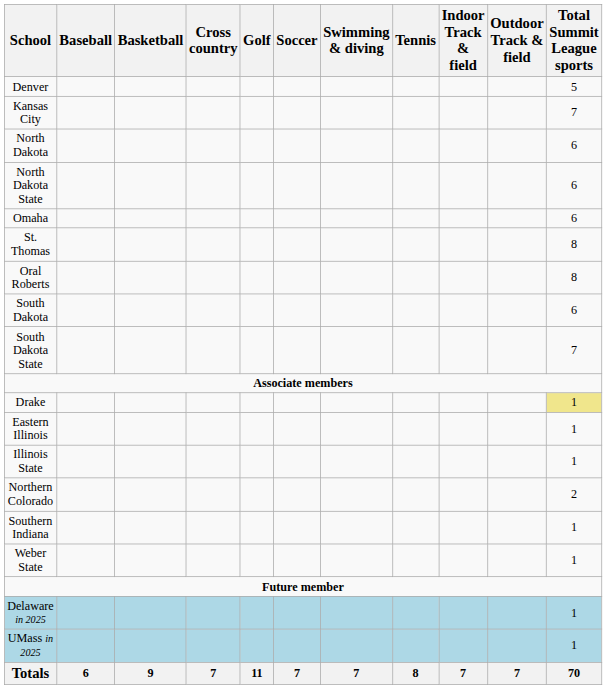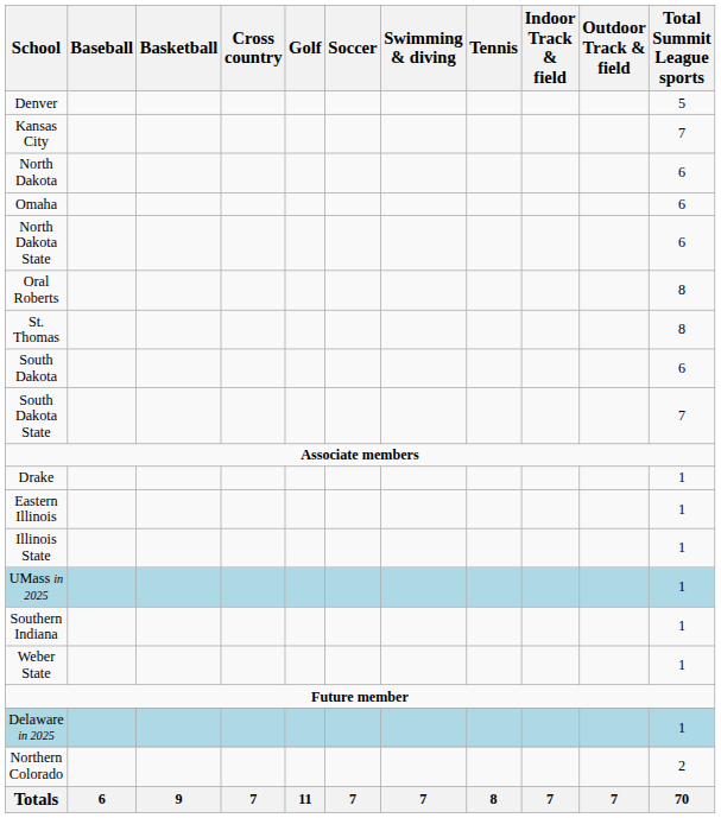 <table class="wikitable" style="text-align:center; width:80%;">
 <tr>
 <th><big>School</big></th>
 <th><big>Baseball</big></th>
 <th><big>Basketball</big></th>
 <th><big>Cross<br>country </big></th>
 <th><big>Golf </big></th>
 <th><big>Soccer </big></th>
 <th><big>Swimming<br>& diving </big></th>
 <th><big>Tennis </big></th>
 <th><big>Indoor<br>Track & field</big></th>
 <th><big>Outdoor<br>Track & field</big></th>
 <th><big>Total<br>Summit League<br> sports</big></th>
 </tr>
 <tr>
 <td>Denver</td>
 <td></td>
 <td></td>
 <td></td>
 <td></td>
 <td></td>
 <td></td>
 <td></td>
 <td></td>
 <td></td>
 <td>5</td>
 </tr>
 <tr>
 <td>Kansas City</td>
 <td></td>
 <td></td>
 <td></td>
 <td></td>
 <td></td>
 <td></td>
 <td></td>
 <td></td>
 <td></td>
 <td>7</td>
 </tr>
 <tr>
 <td>North Dakota</td>
 <td></td>
 <td></td>
 <td></td>
 <td></td>
 <td></td>
 <td></td>
 <td></td>
 <td></td>
 <td></td>
 <td>6</td>
 </tr>
 <tr>
+<td>Omaha</td>
+<td></td>
+<td></td>
+<td></td>
+<td></td>
+<td></td>
+<td></td>
+<td></td>
+<td></td>
+<td></td>
+<td>6</td>
+</tr>
+<tr>
 <td>North Dakota State</td>
 <td></td>
 <td></td>
 <td></td>
 <td></td>
 <td></td>
 <td></td>
 <td></td>
 <td></td>
 <td></td>
 <td>6</td>
 </tr>
 <tr>
-<td>Omaha</td>
-<td></td>
-<td></td>
-<td></td>
-<td></td>
-<td></td>
-<td></td>
-<td></td>
-<td></td>
-<td></td>
-<td>6</td>
-</tr>
-<tr>
-<td>St. Thomas</td>
+<td>Oral Roberts</td>
 <td></td>
 <td></td>
 <td></td>
 <td></td>
 <td></td>
 <td></td>
 <td></td>
 <td></td>
 <td></td>
 <td>8</td>
 </tr>
 <tr>
-<td>Oral Roberts</td>
+<td>St. Thomas</td>
 <td></td>
 <td></td>
 <td></td>
 <td></td>
 <td></td>
 <td></td>
 <td></td>
 <td></td>
 <td></td>
 <td>8</td>
 </tr>
 <tr>
 <td>South Dakota</td>
 <td></td>
 <td></td>
 <td></td>
 <td></td>
 <td></td>
 <td></td>
 <td></td>
 <td></td>
 <td></td>
 <td>6</td>
 </tr>
 <tr>
 <td>South Dakota State</td>
 <td></td>
 <td></td>
 <td></td>
 <td></td>
 <td></td>
 <td></td>
 <td></td>
 <td></td>
 <td></td>
 <td>7</td>
 </tr>
 <tr>
 <td colspan=11><strong>Associate members</strong></td>
 </tr>
 <tr>
 <td>Drake</td>
 <td></td>
 <td></td>
 <td></td>
 <td></td>
 <td></td>
 <td></td>
 <td></td>
 <td></td>
 <td></td>
-<td style="background: khaki;">1</td>
+<td>1</td>
 </tr>
 <tr>
 <td>Eastern Illinois</td>
 <td></td>
 <td></td>
 <td></td>
 <td></td>
 <td></td>
 <td></td>
 <td></td>
 <td></td>
 <td></td>
 <td>1</td>
 </tr>
 <tr>
 <td>Illinois State</td>
 <td></td>
 <td></td>
 <td></td>
 <td></td>
 <td></td>
 <td></td>
 <td></td>
 <td></td>
 <td></td>
 <td>1</td>
 </tr>
-<tr>
-<td>Northern Colorado</td>
+<tr bgcolor=#add8e6>
+<td>UMass <small><em>in 2025</em></small></td>
 <td></td>
 <td></td>
 <td></td>
 <td></td>
 <td></td>
 <td></td>
 <td></td>
 <td></td>
 <td></td>
-<td>2</td>
+<td>1</td>
 </tr>
 <tr>
 <td>Southern Indiana</td>
 <td></td>
 <td></td>
 <td></td>
 <td></td>
 <td></td>
 <td></td>
 <td></td>
 <td></td>
 <td></td>
 <td>1</td>
 </tr>
 <tr>
 <td>Weber State</td>
 <td></td>
 <td></td>
 <td></td>
 <td></td>
 <td></td>
 <td></td>
 <td></td>
 <td></td>
 <td></td>
 <td>1</td>
 </tr>
 <tr>
 <td colspan=11><strong>Future member</strong></td>
 </tr>
 <tr bgcolor=#add8e6>
 <td>Delaware <small><em>in 2025</em></small></td>
 <td></td>
 <td></td>
 <td></td>
 <td></td>
 <td></td>
 <td></td>
 <td></td>
 <td></td>
 <td></td>
 <td>1</td>
 </tr>
-<tr bgcolor=#add8e6>
-<td>UMass <small><em>in 2025</em></small></td>
+<tr>
+<td>Northern Colorado</td>
 <td></td>
 <td></td>
 <td></td>
 <td></td>
 <td></td>
 <td></td>
 <td></td>
 <td></td>
 <td></td>
-<td>1</td>
+<td>2</td>
 </tr>
 <tr>
 <th><big>Totals</big></th>
 <th>6</th>
 <th>9</th>
 <th>7</th>
 <th>11</th>
 <th>7</th>
 <th>7</th>
 <th>8</th>
 <th>7</th>
 <th>7</th>
 <th>70<br></th>
 </tr>
 </table>
